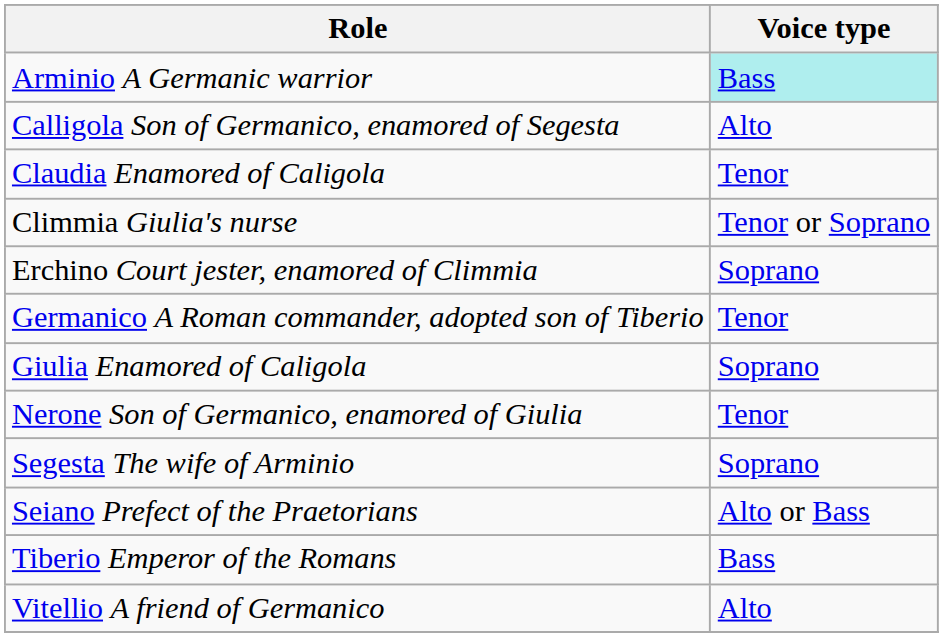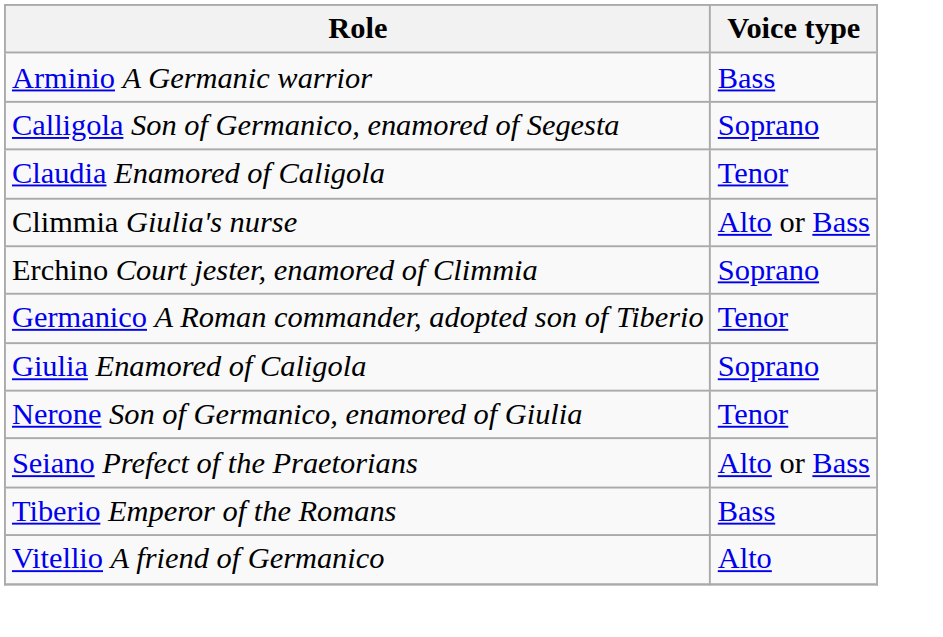 <table class="wikitable">
 <tr>
 <th>Role</th>
 <th>Voice type</th>
 </tr>
 <tr>
 <td><a href='#'>Arminio</a>  <em>A Germanic warrior</em></td>
-<td style="background: paleturquoise;"><a href='#'>Bass</a></td>
+<td><a href='#'>Bass</a></td>
 </tr>
 <tr>
 <td><a href='#'>Calligola</a> <em>Son of Germanico, enamored of Segesta</em></td>
-<td><a href='#'>Alto</a></td>
+<td><a href='#'>Soprano</a></td>
 </tr>
 <tr>
 <td><a href='#'>Claudia</a> <em>Enamored of Caligola</em></td>
 <td><a href='#'>Tenor</a></td>
 </tr>
 <tr>
 <td>Climmia <em>Giulia's nurse</em></td>
-<td><a href='#'>Tenor</a> or <a href='#'>Soprano</a></td>
+<td><a href='#'>Alto</a> or <a href='#'>Bass</a></td>
 </tr>
 <tr>
 <td>Erchino <em>Court jester, enamored of Climmia</em></td>
 <td><a href='#'>Soprano</a></td>
 </tr>
 <tr>
 <td><a href='#'>Germanico</a> <em>A Roman commander, adopted son of Tiberio </em></td>
 <td><a href='#'>Tenor</a></td>
 </tr>
 <tr>
 <td><a href='#'>Giulia</a> <em>Enamored of Caligola</em></td>
 <td><a href='#'>Soprano</a></td>
 </tr>
 <tr>
 <td><a href='#'>Nerone</a>  <em>Son of Germanico, enamored of Giulia</em></td>
 <td><a href='#'>Tenor</a></td>
 </tr>
 <tr>
-<td><a href='#'>Segesta</a> <em>The wife of Arminio</em></td>
-<td><a href='#'>Soprano</a></td>
-</tr>
-<tr>
 <td><a href='#'>Seiano</a> <em>Prefect of the Praetorians</em></td>
 <td><a href='#'>Alto</a> or <a href='#'>Bass</a></td>
 </tr>
 <tr>
 <td><a href='#'>Tiberio</a> <em>Emperor of the Romans</em></td>
 <td><a href='#'>Bass</a></td>
 </tr>
 <tr>
 <td><a href='#'>Vitellio</a> 	<em>A friend of Germanico</em></td>
 <td><a href='#'>Alto</a></td>
 </tr>
 <tr>
 </tr>
 </table>
